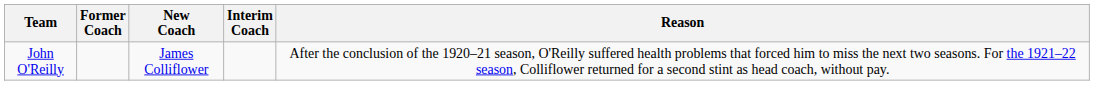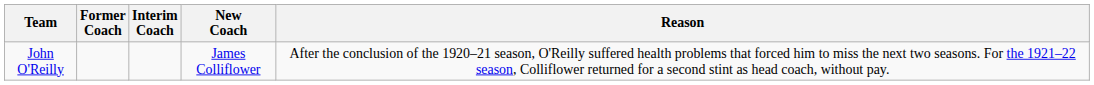 <table class="wikitable" style="text-align:center;">
 <tr>
 <th>Team</th>
 <th>Former<br>Coach</th>
+<th>Interim<br>Coach</th>
 <th>New<br>Coach</th>
-<th>Interim<br>Coach</th>
 <th>Reason</th>
 </tr>
 <tr>
 <td><a href='#'>John O'Reilly</a></td>
 <td></td>
+<td></td>
 <td><a href='#'>James Colliflower</a></td>
-<td></td>
 <td>After the conclusion of the 1920–21 season, O'Reilly suffered health problems that forced him to miss the next two seasons. For <a href='#'>the 1921–22 season</a>, Colliflower returned for a second stint as head coach, without pay.</td>
 </tr>
 </table>
